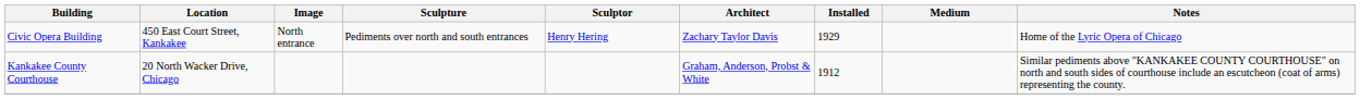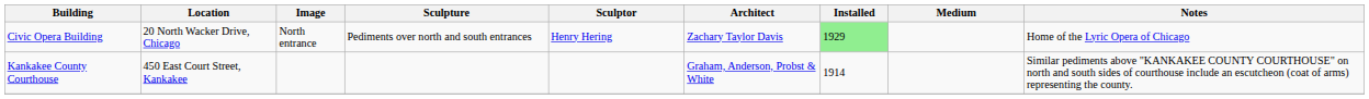 <table class="wikitable sortable">
 <tr>
 <th width="10%">Building</th>
 <th width="10%">Location</th>
 <th width="5%">Image</th>
 <th width="15%">Sculpture</th>
 <th width="10%">Sculptor</th>
 <th width="10%">Architect</th>
 <th width="5%">Installed</th>
 <th width="10%">Medium</th>
 <th width="25%">Notes</th>
 </tr>
 <tr>
 <td><a href='#'>Civic Opera Building</a></td>
-<td>450 East Court Street,<br><a href='#'>Kankakee</a><br></td>
+<td>20 North Wacker Drive,<br><a href='#'>Chicago</a></td>
 <td>North entrance</td>
 <td>Pediments over north and south entrances</td>
 <td><a href='#'>Henry Hering</a></td>
 <td><a href='#'>Zachary Taylor Davis</a></td>
-<td>1929</td>
+<td style="background: lightgreen;">1929</td>
 <td></td>
 <td>Home of the <a href='#'>Lyric Opera of Chicago</a></td>
 </tr>
 <tr>
 <td><a href='#'>Kankakee County Courthouse</a></td>
-<td>20 North Wacker Drive,<br><a href='#'>Chicago</a></td>
+<td>450 East Court Street,<br><a href='#'>Kankakee</a><br></td>
 <td></td>
 <td></td>
 <td></td>
 <td><a href='#'>Graham, Anderson, Probst & White</a></td>
-<td>1912</td>
+<td>1914</td>
 <td></td>
 <td>Similar pediments above "KANKAKEE COUNTY COURTHOUSE" on north and south sides of courthouse include an escutcheon (coat of arms) representing the county.</td>
 </tr>
 <tr>
 </tr>
 </table>
